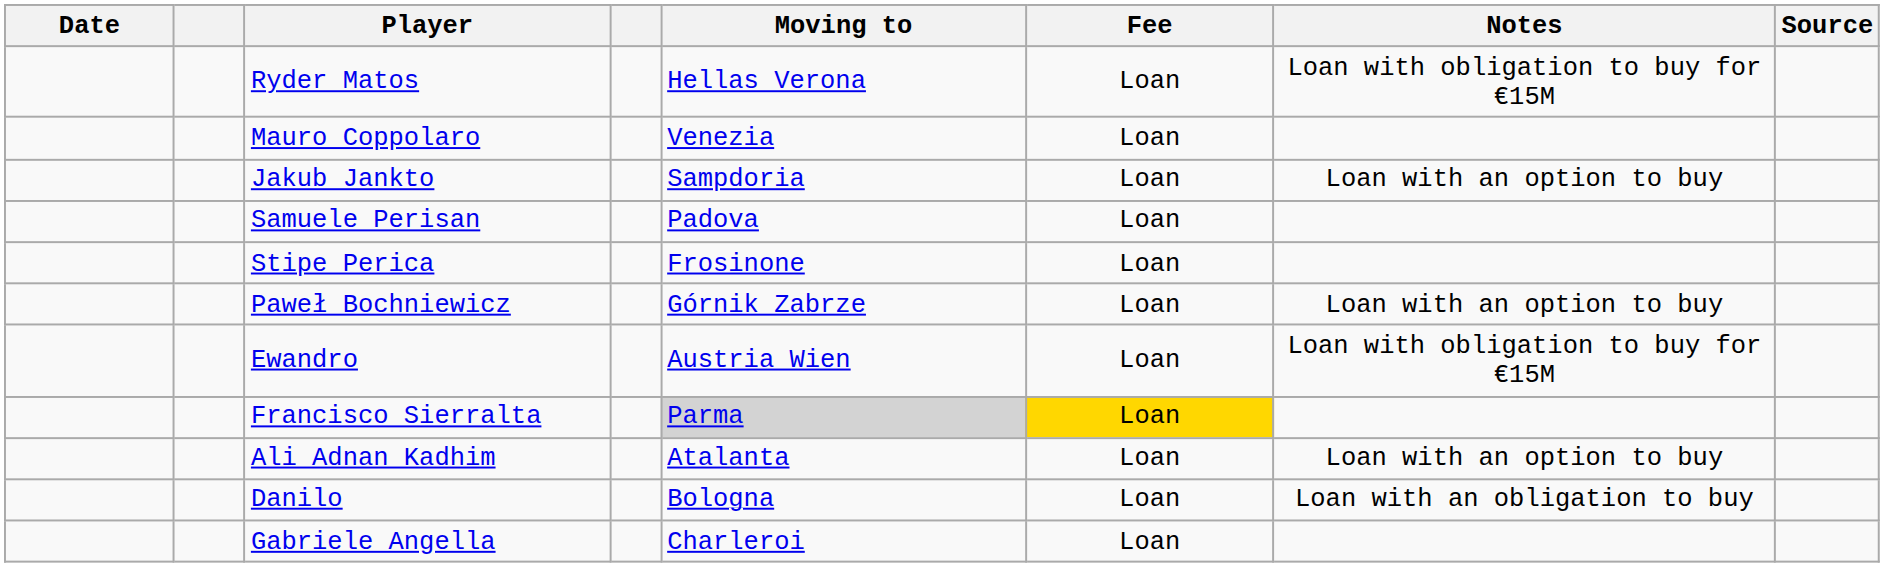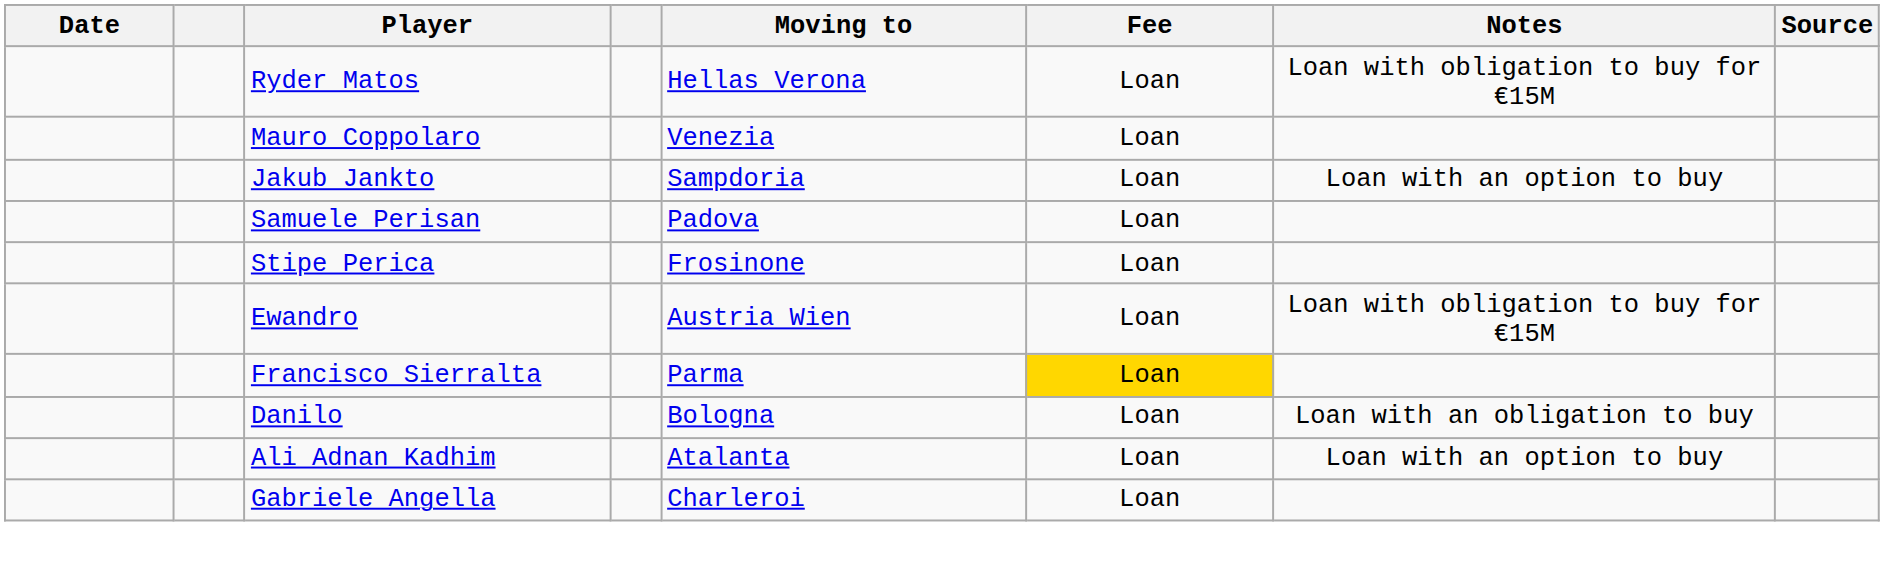 <table class="wikitable sortable">
 <tr>
 <th style="width:80px;">Date</th>
 <th style="width:30px;"></th>
 <th style="width:180px;">Player</th>
 <th style="width:20px;"></th>
 <th style="width:180px;">Moving to</th>
 <th style="width:120px;" class="unsortable">Fee</th>
 <th style="width:250px;" class="unsortable">Notes</th>
 <th style="width:20px;">Source</th>
 </tr>
 <tr>
 <td></td>
 <td align=center></td>
 <td> <a href='#'>Ryder Matos</a></td>
 <td align=center></td>
 <td> <a href='#'>Hellas Verona</a></td>
 <td align=center>Loan</td>
 <td align=center>Loan with obligation to buy for €15M</td>
 <td></td>
 </tr>
 <tr>
 <td></td>
 <td align=center></td>
 <td> <a href='#'>Mauro Coppolaro</a></td>
 <td align=center></td>
 <td> <a href='#'>Venezia</a></td>
 <td align=center>Loan</td>
 <td align=center></td>
 <td></td>
 </tr>
 <tr>
 <td></td>
 <td align=center></td>
 <td> <a href='#'>Jakub Jankto</a></td>
 <td align=center></td>
 <td> <a href='#'>Sampdoria</a></td>
 <td align=center>Loan</td>
 <td align=center>Loan with an option to buy</td>
 <td></td>
 </tr>
 <tr>
 <td></td>
 <td align=center></td>
 <td> <a href='#'>Samuele Perisan</a></td>
 <td align=center></td>
 <td> <a href='#'>Padova</a></td>
 <td align=center>Loan</td>
 <td align=center></td>
 <td></td>
 </tr>
 <tr>
 <td></td>
 <td align=center></td>
 <td> <a href='#'>Stipe Perica</a></td>
 <td align=center></td>
 <td> <a href='#'>Frosinone</a></td>
 <td align=center>Loan</td>
 <td align=center></td>
 <td></td>
 </tr>
 <tr>
 <td></td>
 <td align=center></td>
-<td> <a href='#'>Paweł Bochniewicz</a></td>
-<td align=center></td>
-<td> <a href='#'>Górnik Zabrze</a></td>
-<td align=center>Loan</td>
-<td align=center>Loan with an option to buy</td>
-<td></td>
-</tr>
-<tr>
-<td></td>
-<td align=center></td>
 <td> <a href='#'>Ewandro</a></td>
 <td align=center></td>
 <td> <a href='#'>Austria Wien</a></td>
 <td align=center>Loan</td>
 <td align=center>Loan with obligation to buy for €15M</td>
 <td></td>
 </tr>
 <tr>
 <td></td>
 <td align=center></td>
 <td> <a href='#'>Francisco Sierralta</a></td>
 <td align=center></td>
-<td style="background: lightgrey;"> <a href='#'>Parma</a></td>
+<td> <a href='#'>Parma</a></td>
 <td align=center style="background: gold;">Loan</td>
 <td align=center></td>
+<td></td>
+</tr>
+<tr>
+<td></td>
+<td align=center></td>
+<td> <a href='#'>Danilo</a></td>
+<td align=center></td>
+<td> <a href='#'>Bologna</a></td>
+<td align=center>Loan</td>
+<td align=center>Loan with an obligation to buy</td>
 <td></td>
 </tr>
 <tr>
 <td></td>
 <td align=center></td>
 <td> <a href='#'>Ali Adnan Kadhim</a></td>
 <td align=center></td>
 <td> <a href='#'>Atalanta</a></td>
 <td align=center>Loan</td>
 <td align=center>Loan with an option to buy</td>
 <td></td>
 </tr>
 <tr>
 <td></td>
 <td align=center></td>
-<td> <a href='#'>Danilo</a></td>
-<td align=center></td>
-<td> <a href='#'>Bologna</a></td>
-<td align=center>Loan</td>
-<td align=center>Loan with an obligation to buy</td>
-<td></td>
-</tr>
-<tr>
-<td></td>
-<td align=center></td>
 <td> <a href='#'>Gabriele Angella</a></td>
 <td align=center></td>
 <td> <a href='#'>Charleroi</a></td>
 <td align=center>Loan</td>
 <td align=center></td>
 <td></td>
 </tr>
 </table>
